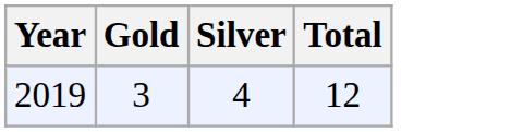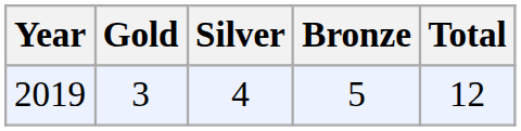 <table class="sortable wikitable" style="font-size: 90%;">
 <tr>
 <th>Year</th>
 <th>Gold</th>
 <th>Silver</th>
+<th>Bronze</th>
 <th>Total</th>
 </tr>
 <tr style="background:#ECF2FF">
 <td align="center">2019</td>
 <td align="center">3</td>
 <td align="center">4</td>
+<td align="center">5</td>
 <td align="center">12</td>
 </tr>
 </table>
